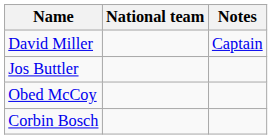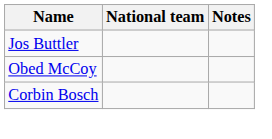 <table class="wikitable">
 <tr>
 <th>Name</th>
 <th>National team</th>
 <th>Notes</th>
-</tr>
-<tr>
-<td><a href='#'>David Miller</a></td>
-<td></td>
-<td><a href='#'>Captain</a></td>
 </tr>
 <tr>
 <td><a href='#'>Jos Buttler</a></td>
 <td></td>
 <td></td>
 </tr>
 <tr>
 <td><a href='#'>Obed McCoy</a></td>
 <td></td>
 <td></td>
 </tr>
 <tr>
 <td><a href='#'>Corbin Bosch</a></td>
 <td></td>
 <td></td>
 </tr>
 </table>
